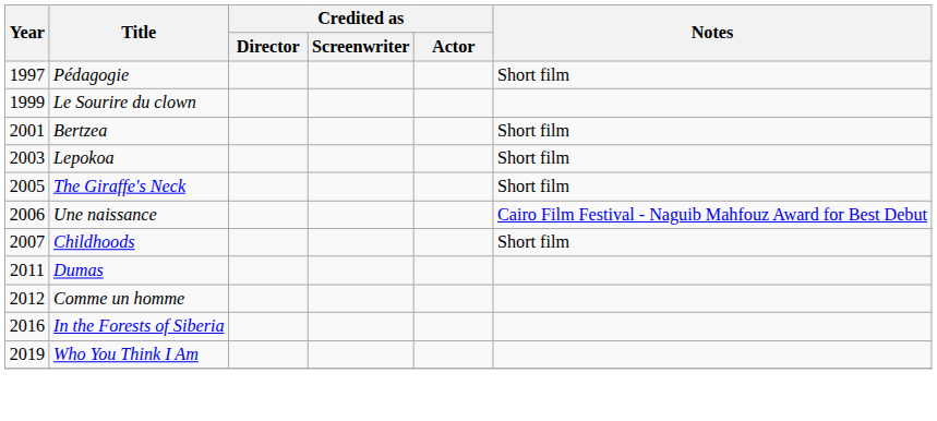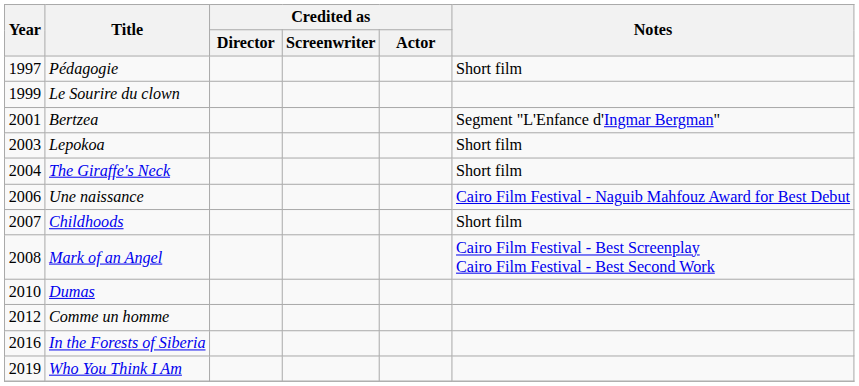 <table class="wikitable sortable">
 <tr>
 <th rowspan=2 width="33">Year</th>
 <th rowspan=2>Title</th>
 <th colspan=3>Credited as</th>
 <th rowspan=2>Notes</th>
 </tr>
 <tr>
 <th width=65>Director</th>
 <th width=65>Screenwriter</th>
 <th width=65>Actor</th>
 </tr>
 <tr>
 <td align="center">1997</td>
 <td align="left"><em>Pédagogie</em></td>
 <td></td>
 <td></td>
 <td></td>
 <td>Short film</td>
 </tr>
 <tr>
 <td align="center">1999</td>
 <td align="left"><em>Le Sourire du clown</em></td>
 <td></td>
 <td></td>
 <td></td>
 <td></td>
 </tr>
 <tr>
 <td align="center">2001</td>
 <td align="left"><em>Bertzea</em></td>
 <td></td>
 <td></td>
 <td></td>
-<td>Short film</td>
+<td>Segment "L'Enfance d'<a href='#'>Ingmar Bergman</a>"</td>
 </tr>
 <tr>
 <td align="center">2003</td>
 <td align="left"><em>Lepokoa</em></td>
 <td></td>
 <td></td>
 <td></td>
 <td>Short film</td>
 </tr>
 <tr>
-<td align="center">2005</td>
+<td align="center">2004</td>
 <td align="left"><em><a href='#'>The Giraffe's Neck</a></em></td>
 <td></td>
 <td></td>
 <td></td>
 <td>Short film</td>
 </tr>
 <tr>
 <td align="center">2006</td>
 <td align="left"><em>Une naissance</em></td>
 <td></td>
 <td></td>
 <td></td>
 <td><a href='#'>Cairo Film Festival - Naguib Mahfouz Award for Best Debut</a></td>
 </tr>
 <tr>
 <td align="center">2007</td>
 <td align="left"><em><a href='#'>Childhoods</a></em></td>
 <td></td>
 <td></td>
 <td></td>
 <td>Short film</td>
 </tr>
 <tr>
-<td align="center">2011</td>
+<td align="center">2008</td>
+<td align="left"><em><a href='#'>Mark of an Angel</a></em></td>
+<td></td>
+<td></td>
+<td></td>
+<td><a href='#'>Cairo Film Festival - Best Screenplay</a><br><a href='#'>Cairo Film Festival - Best Second Work</a></td>
+</tr>
+<tr>
+<td align="center">2010</td>
 <td align="left"><em><a href='#'>Dumas</a></em></td>
 <td></td>
 <td></td>
 <td></td>
 <td></td>
 </tr>
 <tr>
 <td align="center">2012</td>
 <td align="left"><em>Comme un homme</em></td>
 <td></td>
 <td></td>
 <td></td>
 <td></td>
 </tr>
 <tr>
 <td align="center">2016</td>
 <td align="left"><em><a href='#'>In the Forests of Siberia</a></em></td>
 <td></td>
 <td></td>
 <td></td>
 <td></td>
 </tr>
 <tr>
 <td align="center">2019</td>
 <td align="left"><em><a href='#'>Who You Think I Am</a></em></td>
 <td></td>
 <td></td>
 <td></td>
 <td></td>
 </tr>
 <tr>
 </tr>
 </table>
